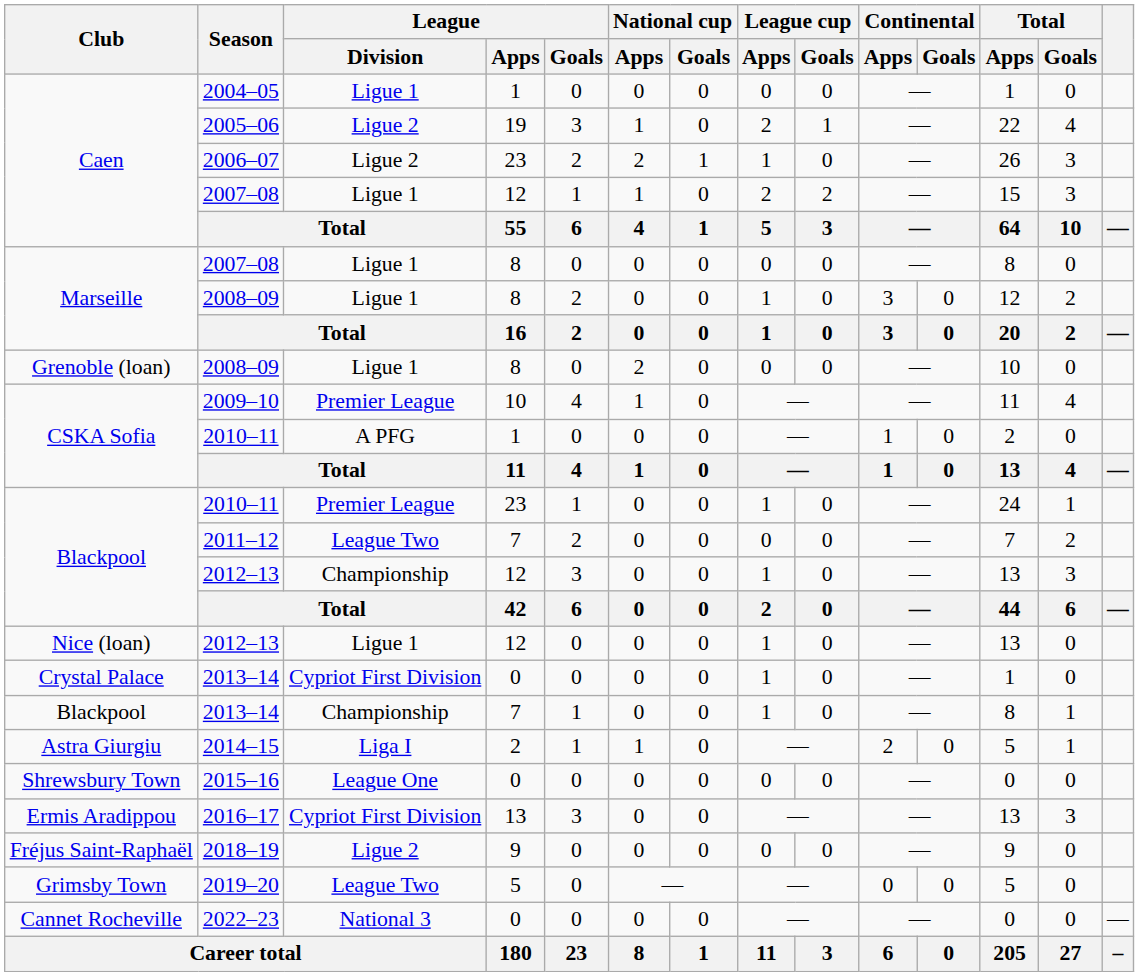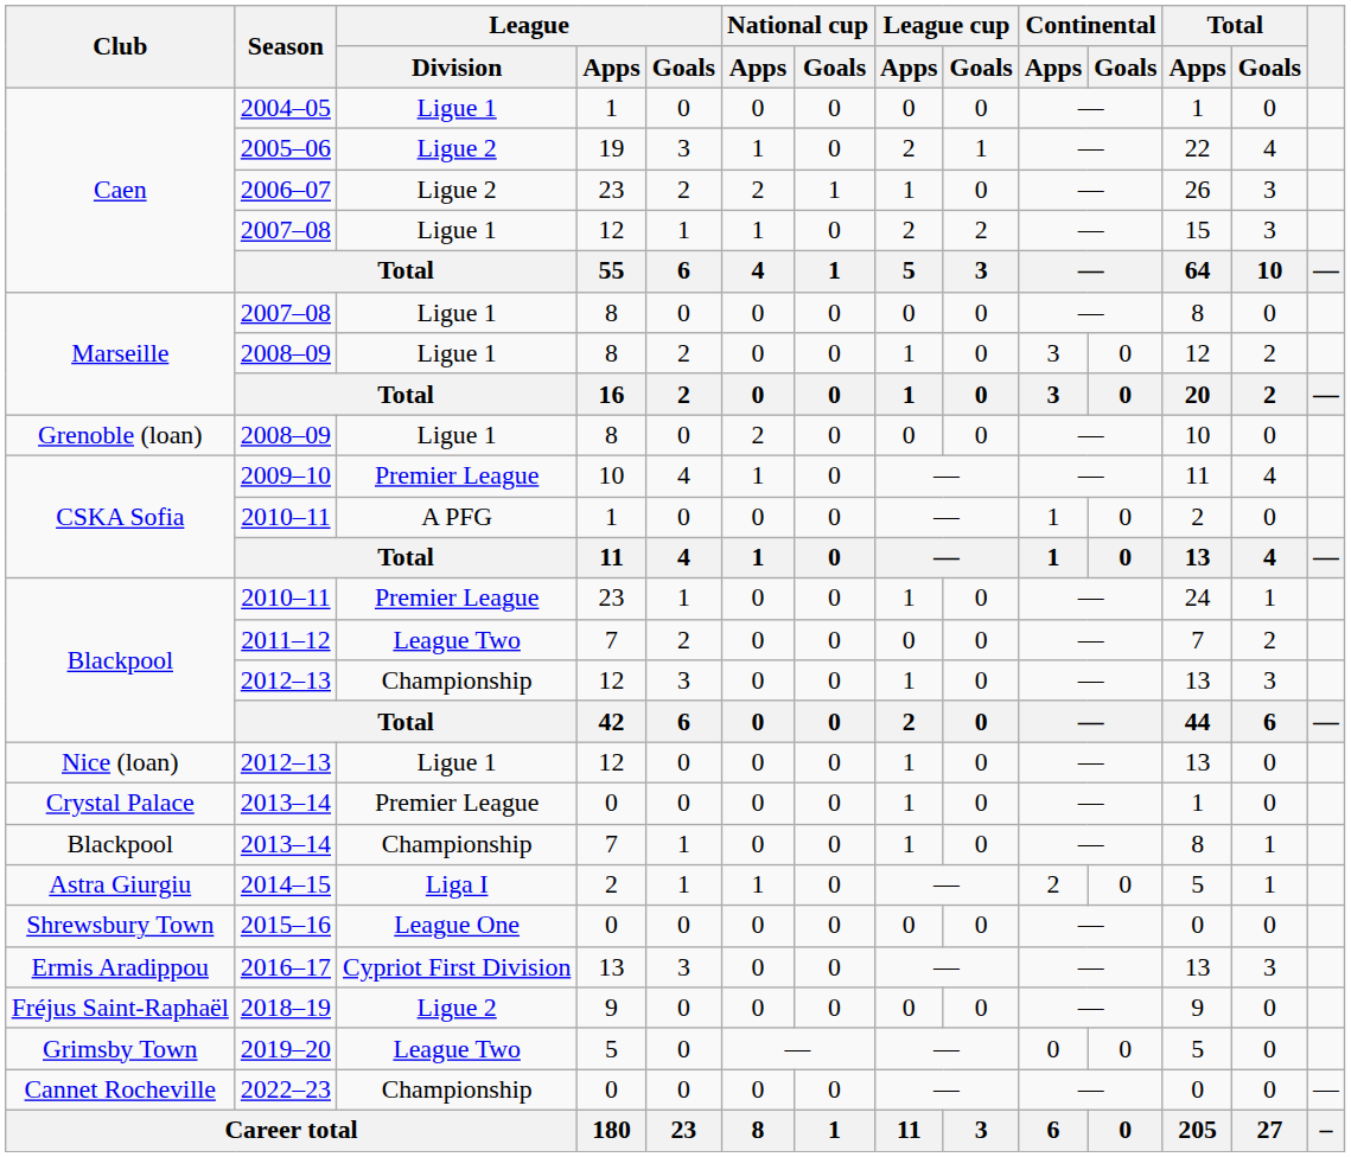 <table class="wikitable" style="text-align:center">
 <tr>
 <th rowspan="2">Club</th>
 <th rowspan="2">Season</th>
 <th colspan="3">League</th>
 <th colspan="2">National cup</th>
 <th colspan="2">League cup</th>
 <th colspan="2">Continental</th>
 <th colspan="2">Total</th>
 <th rowspan="2"></th>
 </tr>
 <tr>
 <th>Division</th>
 <th>Apps</th>
 <th>Goals</th>
 <th>Apps</th>
 <th>Goals</th>
 <th>Apps</th>
 <th>Goals</th>
 <th>Apps</th>
 <th>Goals</th>
 <th>Apps</th>
 <th>Goals</th>
 </tr>
 <tr>
 <td rowspan="5"><a href='#'>Caen</a></td>
 <td><a href='#'>2004–05</a></td>
 <td><a href='#'>Ligue 1</a></td>
 <td>1</td>
 <td>0</td>
 <td>0</td>
 <td>0</td>
 <td>0</td>
 <td>0</td>
 <td colspan="2">—</td>
 <td>1</td>
 <td>0</td>
 <td></td>
 </tr>
 <tr>
 <td><a href='#'>2005–06</a></td>
 <td><a href='#'>Ligue 2</a></td>
 <td>19</td>
 <td>3</td>
 <td>1</td>
 <td>0</td>
 <td>2</td>
 <td>1</td>
 <td colspan="2">—</td>
 <td>22</td>
 <td>4</td>
 <td></td>
 </tr>
 <tr>
 <td><a href='#'>2006–07</a></td>
 <td>Ligue 2</td>
 <td>23</td>
 <td>2</td>
 <td>2</td>
 <td>1</td>
 <td>1</td>
 <td>0</td>
 <td colspan="2">—</td>
 <td>26</td>
 <td>3</td>
 <td></td>
 </tr>
 <tr>
 <td><a href='#'>2007–08</a></td>
 <td>Ligue 1</td>
 <td>12</td>
 <td>1</td>
 <td>1</td>
 <td>0</td>
 <td>2</td>
 <td>2</td>
 <td colspan="2">—</td>
 <td>15</td>
 <td>3</td>
 <td></td>
 </tr>
 <tr>
 <th colspan="2">Total</th>
 <th>55</th>
 <th>6</th>
 <th>4</th>
 <th>1</th>
 <th>5</th>
 <th>3</th>
 <th colspan="2">—</th>
 <th>64</th>
 <th>10</th>
 <th>—</th>
 </tr>
 <tr>
 <td rowspan="3"><a href='#'>Marseille</a></td>
 <td><a href='#'>2007–08</a></td>
 <td>Ligue 1</td>
 <td>8</td>
 <td>0</td>
 <td>0</td>
 <td>0</td>
 <td>0</td>
 <td>0</td>
 <td colspan="2">—</td>
 <td>8</td>
 <td>0</td>
 <td></td>
 </tr>
 <tr>
 <td><a href='#'>2008–09</a></td>
 <td>Ligue 1</td>
 <td>8</td>
 <td>2</td>
 <td>0</td>
 <td>0</td>
 <td>1</td>
 <td>0</td>
 <td>3</td>
 <td>0</td>
 <td>12</td>
 <td>2</td>
 <td></td>
 </tr>
 <tr>
 <th colspan="2">Total</th>
 <th>16</th>
 <th>2</th>
 <th>0</th>
 <th>0</th>
 <th>1</th>
 <th>0</th>
 <th>3</th>
 <th>0</th>
 <th>20</th>
 <th>2</th>
 <th>—</th>
 </tr>
 <tr>
 <td><a href='#'>Grenoble</a> (loan)</td>
 <td><a href='#'>2008–09</a></td>
 <td>Ligue 1</td>
 <td>8</td>
 <td>0</td>
 <td>2</td>
 <td>0</td>
 <td>0</td>
 <td>0</td>
 <td colspan="2">—</td>
 <td>10</td>
 <td>0</td>
 <td></td>
 </tr>
 <tr>
 <td rowspan="3"><a href='#'>CSKA Sofia</a></td>
 <td><a href='#'>2009–10</a></td>
 <td><a href='#'>Premier League</a></td>
 <td>10</td>
 <td>4</td>
 <td>1</td>
 <td>0</td>
 <td colspan="2">—</td>
 <td colspan="2">—</td>
 <td>11</td>
 <td>4</td>
 <td></td>
 </tr>
 <tr>
 <td><a href='#'>2010–11</a></td>
 <td>A PFG</td>
 <td>1</td>
 <td>0</td>
 <td>0</td>
 <td>0</td>
 <td colspan="2">—</td>
 <td>1</td>
 <td>0</td>
 <td>2</td>
 <td>0</td>
 <td></td>
 </tr>
 <tr>
 <th colspan="2">Total</th>
 <th>11</th>
 <th>4</th>
 <th>1</th>
 <th>0</th>
 <th colspan="2">—</th>
 <th>1</th>
 <th>0</th>
 <th>13</th>
 <th>4</th>
 <th>—</th>
 </tr>
 <tr>
 <td rowspan="4"><a href='#'>Blackpool</a></td>
 <td><a href='#'>2010–11</a></td>
 <td><a href='#'>Premier League</a></td>
 <td>23</td>
 <td>1</td>
 <td>0</td>
 <td>0</td>
 <td>1</td>
 <td>0</td>
 <td colspan="2">—</td>
 <td>24</td>
 <td>1</td>
 <td></td>
 </tr>
 <tr>
 <td><a href='#'>2011–12</a></td>
 <td><a href='#'>League Two</a></td>
 <td>7</td>
 <td>2</td>
 <td>0</td>
 <td>0</td>
 <td>0</td>
 <td>0</td>
 <td colspan="2">—</td>
 <td>7</td>
 <td>2</td>
 <td></td>
 </tr>
 <tr>
 <td><a href='#'>2012–13</a></td>
 <td>Championship</td>
 <td>12</td>
 <td>3</td>
 <td>0</td>
 <td>0</td>
 <td>1</td>
 <td>0</td>
 <td colspan="2">—</td>
 <td>13</td>
 <td>3</td>
 <td></td>
 </tr>
 <tr>
 <th colspan="2">Total</th>
 <th>42</th>
 <th>6</th>
 <th>0</th>
 <th>0</th>
 <th>2</th>
 <th>0</th>
 <th colspan="2">—</th>
 <th>44</th>
 <th>6</th>
 <th>—</th>
 </tr>
 <tr>
 <td><a href='#'>Nice</a> (loan)</td>
 <td><a href='#'>2012–13</a></td>
 <td>Ligue 1</td>
 <td>12</td>
 <td>0</td>
 <td>0</td>
 <td>0</td>
 <td>1</td>
 <td>0</td>
 <td colspan="2">—</td>
 <td>13</td>
 <td>0</td>
 <td></td>
 </tr>
 <tr>
 <td><a href='#'>Crystal Palace</a></td>
 <td><a href='#'>2013–14</a></td>
-<td><a href='#'>Cypriot First Division</a></td>
+<td>Premier League</td>
 <td>0</td>
 <td>0</td>
 <td>0</td>
 <td>0</td>
 <td>1</td>
 <td>0</td>
 <td colspan="2">—</td>
 <td>1</td>
 <td>0</td>
 <td></td>
 </tr>
 <tr>
 <td>Blackpool</td>
 <td><a href='#'>2013–14</a></td>
 <td>Championship</td>
 <td>7</td>
 <td>1</td>
 <td>0</td>
 <td>0</td>
 <td>1</td>
 <td>0</td>
 <td colspan="2">—</td>
 <td>8</td>
 <td>1</td>
 <td></td>
 </tr>
 <tr>
 <td><a href='#'>Astra Giurgiu</a></td>
 <td><a href='#'>2014–15</a></td>
 <td><a href='#'>Liga I</a></td>
 <td>2</td>
 <td>1</td>
 <td>1</td>
 <td>0</td>
 <td colspan="2">—</td>
 <td>2</td>
 <td>0</td>
 <td>5</td>
 <td>1</td>
 <td></td>
 </tr>
 <tr>
 <td><a href='#'>Shrewsbury Town</a></td>
 <td><a href='#'>2015–16</a></td>
 <td><a href='#'>League One</a></td>
 <td>0</td>
 <td>0</td>
 <td>0</td>
 <td>0</td>
 <td>0</td>
 <td>0</td>
 <td colspan="2">—</td>
 <td>0</td>
 <td>0</td>
 <td></td>
 </tr>
 <tr>
 <td><a href='#'>Ermis Aradippou</a></td>
 <td><a href='#'>2016–17</a></td>
 <td><a href='#'>Cypriot First Division</a></td>
 <td>13</td>
 <td>3</td>
 <td>0</td>
 <td>0</td>
 <td colspan="2">—</td>
 <td colspan="2">—</td>
 <td>13</td>
 <td>3</td>
 <td></td>
 </tr>
 <tr>
 <td><a href='#'>Fréjus Saint-Raphaël</a></td>
 <td><a href='#'>2018–19</a></td>
 <td><a href='#'>Ligue 2</a></td>
 <td>9</td>
 <td>0</td>
 <td>0</td>
 <td>0</td>
 <td>0</td>
 <td>0</td>
 <td colspan="2">—</td>
 <td>9</td>
 <td>0</td>
 <td></td>
 </tr>
 <tr>
 <td><a href='#'>Grimsby Town</a></td>
 <td><a href='#'>2019–20</a></td>
 <td><a href='#'>League Two</a></td>
 <td>5</td>
 <td>0</td>
 <td colspan="2">—</td>
 <td colspan="2">—</td>
 <td>0</td>
 <td>0</td>
 <td>5</td>
 <td>0</td>
 <td></td>
 </tr>
 <tr>
 <td><a href='#'>Cannet Rocheville</a></td>
 <td><a href='#'>2022–23</a></td>
-<td><a href='#'>National 3</a></td>
+<td>Championship</td>
 <td>0</td>
 <td>0</td>
 <td>0</td>
 <td>0</td>
 <td colspan="2">—</td>
 <td colspan="2">—</td>
 <td>0</td>
 <td>0</td>
 <td>—</td>
 </tr>
 <tr>
 <th colspan="3">Career total</th>
 <th>180</th>
 <th>23</th>
 <th>8</th>
 <th>1</th>
 <th>11</th>
 <th>3</th>
 <th>6</th>
 <th>0</th>
 <th>205</th>
 <th>27</th>
 <th>–</th>
 </tr>
 </table>
